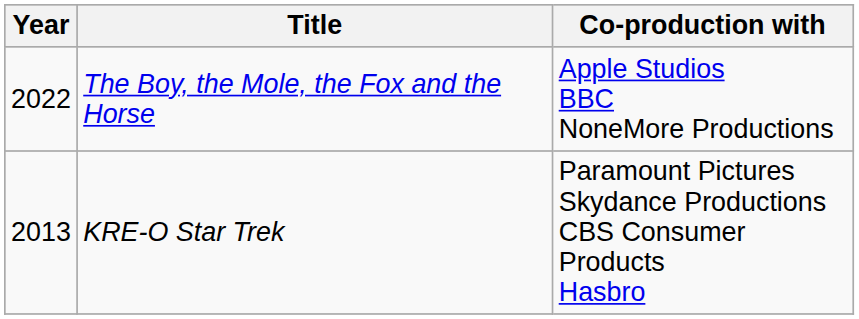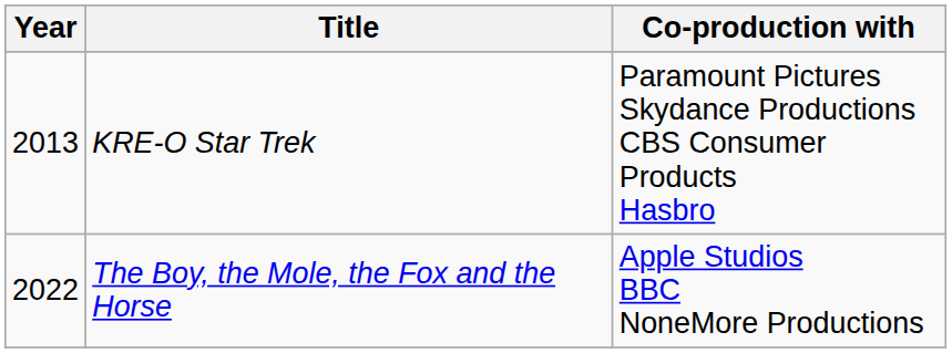 <table class="wikitable sortable" style="width: 40%">
 <tr>
 <th>Year</th>
 <th>Title</th>
 <th>Co-production with</th>
 </tr>
 <tr>
+<td style="text-align:center;">2013</td>
+<td><em>KRE-O Star Trek</em></td>
+<td>Paramount Pictures<br>Skydance Productions<br>CBS Consumer Products<br><a href='#'>Hasbro</a></td>
+</tr>
+<tr>
 <td style="text-align:center;">2022</td>
 <td><em><a href='#'>The Boy, the Mole, the Fox and the Horse</a></em></td>
 <td><a href='#'>Apple Studios</a><br><a href='#'>BBC</a><br>NoneMore Productions</td>
 </tr>
-<tr>
-<td style="text-align:center;">2013</td>
-<td><em>KRE-O Star Trek</em></td>
-<td>Paramount Pictures<br>Skydance Productions<br>CBS Consumer Products<br><a href='#'>Hasbro</a></td>
-</tr>
 </table>
